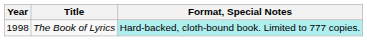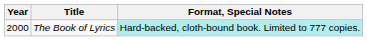 <table class="wikitable">
 <tr>
 <th>Year</th>
 <th>Title</th>
 <th>Format, Special Notes</th>
 </tr>
 <tr>
-<td>1998</td>
+<td>2000</td>
 <td><em>The Book of Lyrics</em></td>
 <td style="background: paleturquoise;">Hard-backed, cloth-bound book. Limited to 777 copies.</td>
 </tr>
 </table>
